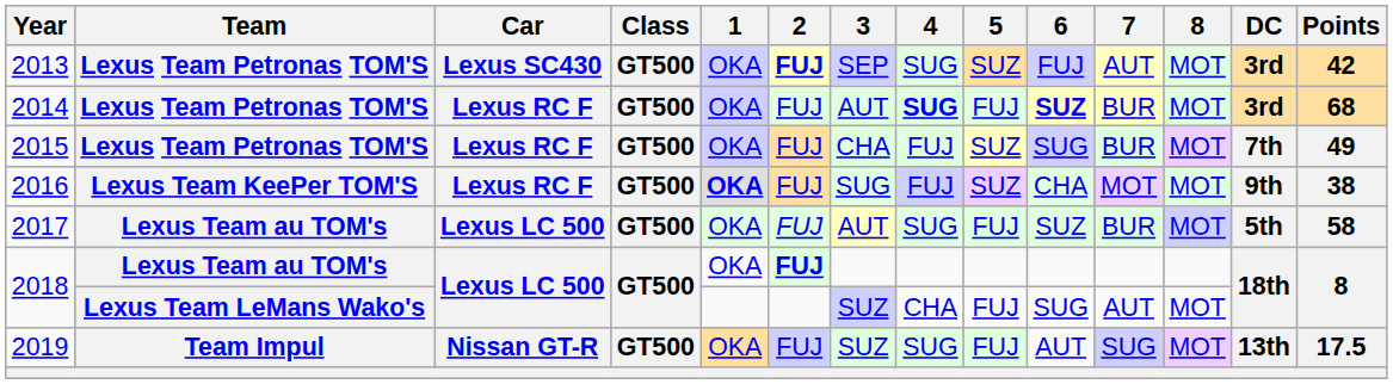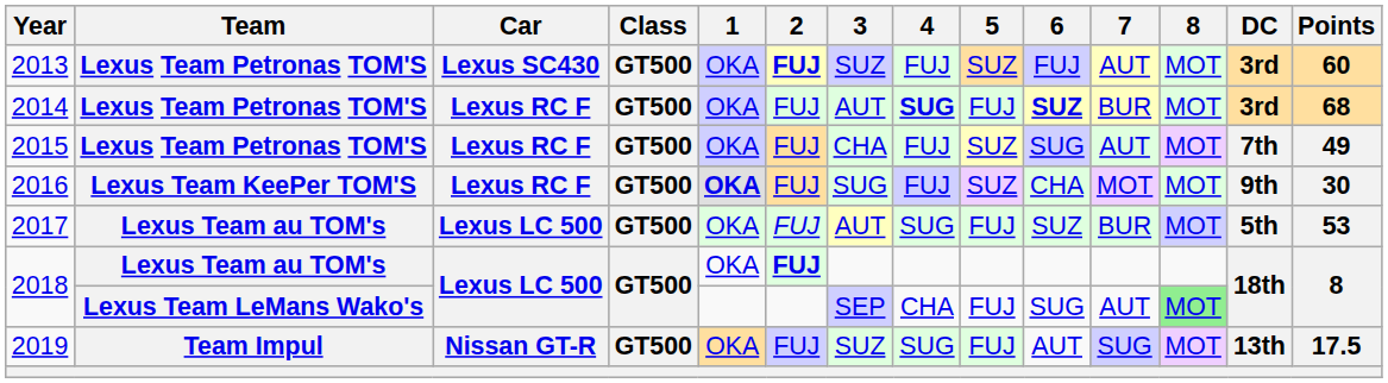 <table class="wikitable" style="text-align:center; font-size:85%">
 <tr>
 <th>Year</th>
 <th>Team</th>
 <th>Car</th>
 <th>Class</th>
 <th>1</th>
 <th>2</th>
 <th>3</th>
 <th>4</th>
 <th>5</th>
 <th>6</th>
 <th>7</th>
 <th>8</th>
 <th>DC</th>
 <th>Points</th>
 </tr>
 <tr>
 <td><a href='#'>2013</a></td>
 <th nowrap><a href='#'>Lexus</a> <a href='#'>Team Petronas</a> <a href='#'>TOM'S</a></th>
 <th nowrap><a href='#'>Lexus SC430</a></th>
 <th>GT500</th>
 <td style="background:#CFCFFF;"><a href='#'>OKA</a><br></td>
 <td style="background:#FFFFBF;"><strong><a href='#'>FUJ</a></strong><br></td>
-<td style="background:#CFCFFF;"><a href='#'>SEP</a><br></td>
-<td style="background:#DFFFDF;"><a href='#'>SUG</a><br></td>
+<td style="background:#CFCFFF;"><a href='#'>SUZ</a><br></td>
+<td style="background:#DFFFDF;"><a href='#'>FUJ</a><br></td>
 <td style="background:#FFDF9F;"><a href='#'>SUZ</a><br></td>
 <td style="background:#CFCFFF;"><a href='#'>FUJ</a><br></td>
 <td style="background:#FFFFBF;"><a href='#'>AUT</a><br></td>
 <td style="background:#DFFFDF;"><a href='#'>MOT</a><br></td>
 <th style="background:#FFDF9F;">3rd</th>
-<th style="background:#FFDF9F;">42</th>
+<th style="background:#FFDF9F;">60</th>
 </tr>
 <tr>
 <td><a href='#'>2014</a></td>
 <th nowrap><a href='#'>Lexus</a> <a href='#'>Team Petronas</a> <a href='#'>TOM'S</a></th>
 <th nowrap><a href='#'>Lexus RC F</a></th>
 <th>GT500</th>
 <td style="background:#CFCFFF;"><a href='#'>OKA</a><br></td>
 <td style="background:#DFFFDF;"><a href='#'>FUJ</a><br></td>
 <td style="background:#DFFFDF;"><a href='#'>AUT</a><br></td>
 <td style="background:#DFFFDF;"><strong><a href='#'>SUG</a></strong><br></td>
 <td style="background:#DFFFDF;"><a href='#'>FUJ</a><br></td>
 <td style="background:#FFFFBF;"><strong><a href='#'>SUZ</a></strong><br></td>
 <td style="background:#FFFFBF;"><a href='#'>BUR</a><br></td>
 <td style="background:#DFFFDF;"><a href='#'>MOT</a><br></td>
 <th style="background:#FFDF9F;">3rd</th>
 <th style="background:#FFDF9F;">68</th>
 </tr>
 <tr>
 <td><a href='#'>2015</a></td>
 <th nowrap><a href='#'>Lexus</a> <a href='#'>Team Petronas</a> <a href='#'>TOM'S</a></th>
 <th nowrap><a href='#'>Lexus RC F</a></th>
 <th>GT500</th>
 <td style="background:#CFCFFF;"><a href='#'>OKA</a><br></td>
 <td style="background:#FFDF9F;"><a href='#'>FUJ</a><br></td>
 <td style="background:#DFFFDF;"><a href='#'>CHA</a><br></td>
 <td style="background:#DFFFDF;"><a href='#'>FUJ</a><br></td>
 <td style="background:#FFFFBF;"><a href='#'>SUZ</a><br></td>
 <td style="background:#CFCFFF;"><a href='#'>SUG</a><br></td>
-<td style="background:#DFFFDF;"><a href='#'>BUR</a><br></td>
+<td style="background:#DFFFDF;"><a href='#'>AUT</a><br></td>
 <td style="background:#EFCFFF;"><a href='#'>MOT</a><br></td>
 <th>7th</th>
 <th>49</th>
 </tr>
 <tr>
 <td><a href='#'>2016</a></td>
 <th nowrap><a href='#'>Lexus Team KeePer TOM'S</a></th>
 <th nowrap><a href='#'>Lexus RC F</a></th>
 <th>GT500</th>
 <td style="background:#DFDFDF;"><strong><a href='#'>OKA</a></strong><br></td>
 <td style="background:#FFDF9F;"><a href='#'>FUJ</a><br></td>
 <td style="background:#DFFFDF;"><a href='#'>SUG</a><br></td>
 <td style="background:#CFCFFF;"><a href='#'>FUJ</a><br></td>
 <td style="background:#EFCFFF;"><a href='#'>SUZ</a><br></td>
 <td style="background:#DFFFDF;"><a href='#'>CHA</a><br></td>
 <td style="background:#EFCFFF;"><a href='#'>MOT</a><br></td>
 <td style="background:#DFFFDF;"><a href='#'>MOT</a><br></td>
 <th>9th</th>
-<th>38</th>
+<th>30</th>
 </tr>
 <tr>
 <td><a href='#'>2017</a></td>
 <th nowrap><a href='#'>Lexus Team au TOM's</a></th>
 <th nowrap><a href='#'>Lexus LC 500</a></th>
 <th>GT500</th>
 <td style="background:#DFFFDF;"><a href='#'>OKA</a><br></td>
 <td style="background:#DFFFDF;"><em><a href='#'>FUJ</a></em><br></td>
 <td style="background:#FFFFBF;"><a href='#'>AUT</a><br></td>
 <td style="background:#DFFFDF;"><a href='#'>SUG</a><br></td>
 <td style="background:#DFFFDF;"><a href='#'>FUJ</a><br></td>
 <td style="background:#DFFFDF;"><a href='#'>SUZ</a><br></td>
 <td style="background:#DFFFDF;"><a href='#'>BUR</a><br></td>
 <td style="background:#CFCFFF;"><a href='#'>MOT</a><br></td>
 <th>5th</th>
-<th>58</th>
+<th>53</th>
 </tr>
 <tr>
 <td rowspan=2><a href='#'>2018</a></td>
 <th nowrap><a href='#'>Lexus Team au TOM's</a></th>
 <th rowspan=2 nowrap><a href='#'>Lexus LC 500</a></th>
 <th rowspan=2>GT500</th>
 <td><a href='#'>OKA</a></td>
 <td style="background:#DFFFDF;"><strong><a href='#'>FUJ</a><br></strong></td>
 <td></td>
 <td></td>
 <td></td>
 <td></td>
 <td></td>
 <td></td>
 <th rowspan=2>18th</th>
 <th rowspan=2>8</th>
 </tr>
 <tr>
 <th nowrap><a href='#'>Lexus Team LeMans Wako's</a></th>
 <td></td>
 <td></td>
-<td style="background:#CFCFFF;"><a href='#'>SUZ</a><br></td>
+<td style="background:#CFCFFF;"><a href='#'>SEP</a><br></td>
 <td><a href='#'>CHA</a></td>
 <td><a href='#'>FUJ</a></td>
 <td><a href='#'>SUG</a></td>
 <td><a href='#'>AUT</a></td>
-<td><a href='#'>MOT</a></td>
+<td style="background: lightgreen;"><a href='#'>MOT</a></td>
 </tr>
 <tr>
 <td><a href='#'>2019</a></td>
 <th nowrap><a href='#'>Team Impul</a></th>
 <th nowrap><a href='#'>Nissan GT-R</a></th>
 <th>GT500</th>
 <td style="background:#FFDF9F;"><a href='#'>OKA</a><br></td>
 <td style="background:#CFCFFF;"><a href='#'>FUJ</a><br></td>
 <td style="background:#DFFFDF;"><a href='#'>SUZ</a><br></td>
 <td style="background:#DFFFDF;"><a href='#'>SUG</a><br></td>
 <td style="background:#DFFFDF;"><a href='#'>FUJ</a><br></td>
 <td><a href='#'>AUT</a></td>
 <td style="background:#CFCFFF;"><a href='#'>SUG</a><br></td>
 <td style="background:#EFCFFF;"><a href='#'>MOT</a><br></td>
 <th>13th</th>
 <th>17.5</th>
 </tr>
 <tr>
 <th colspan="14"></th>
 </tr>
 </table>
